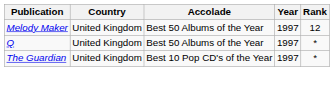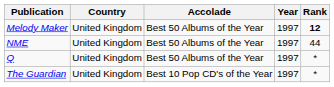 <table class="wikitable">
 <tr>
 <th>Publication</th>
 <th>Country</th>
 <th>Accolade</th>
 <th>Year</th>
 <th style="text-align:center;">Rank</th>
 </tr>
 <tr>
 <td><em><a href='#'>Melody Maker</a></em></td>
 <td>United Kingdom</td>
 <td>Best 50 Albums of the Year</td>
 <td>1997</td>
-<td style="text-align:center;">12</td>
+<td style="text-align:center;"><strong>12</strong></td>
+</tr>
+<tr>
+<td><em><a href='#'>NME</a></em></td>
+<td>United Kingdom</td>
+<td>Best 50 Albums of the Year</td>
+<td>1997</td>
+<td style="text-align:center;">44</td>
 </tr>
 <tr>
 <td><em><a href='#'>Q</a></em></td>
 <td>United Kingdom</td>
 <td>Best 50 Albums of the Year</td>
 <td>1997</td>
 <td style="text-align:center;">*</td>
 </tr>
 <tr>
 <td><em><a href='#'>The Guardian</a></em></td>
 <td>United Kingdom</td>
 <td>Best 10 Pop CD's of the Year</td>
 <td>1997</td>
 <td style="text-align:center;">*</td>
 </tr>
 </table>
